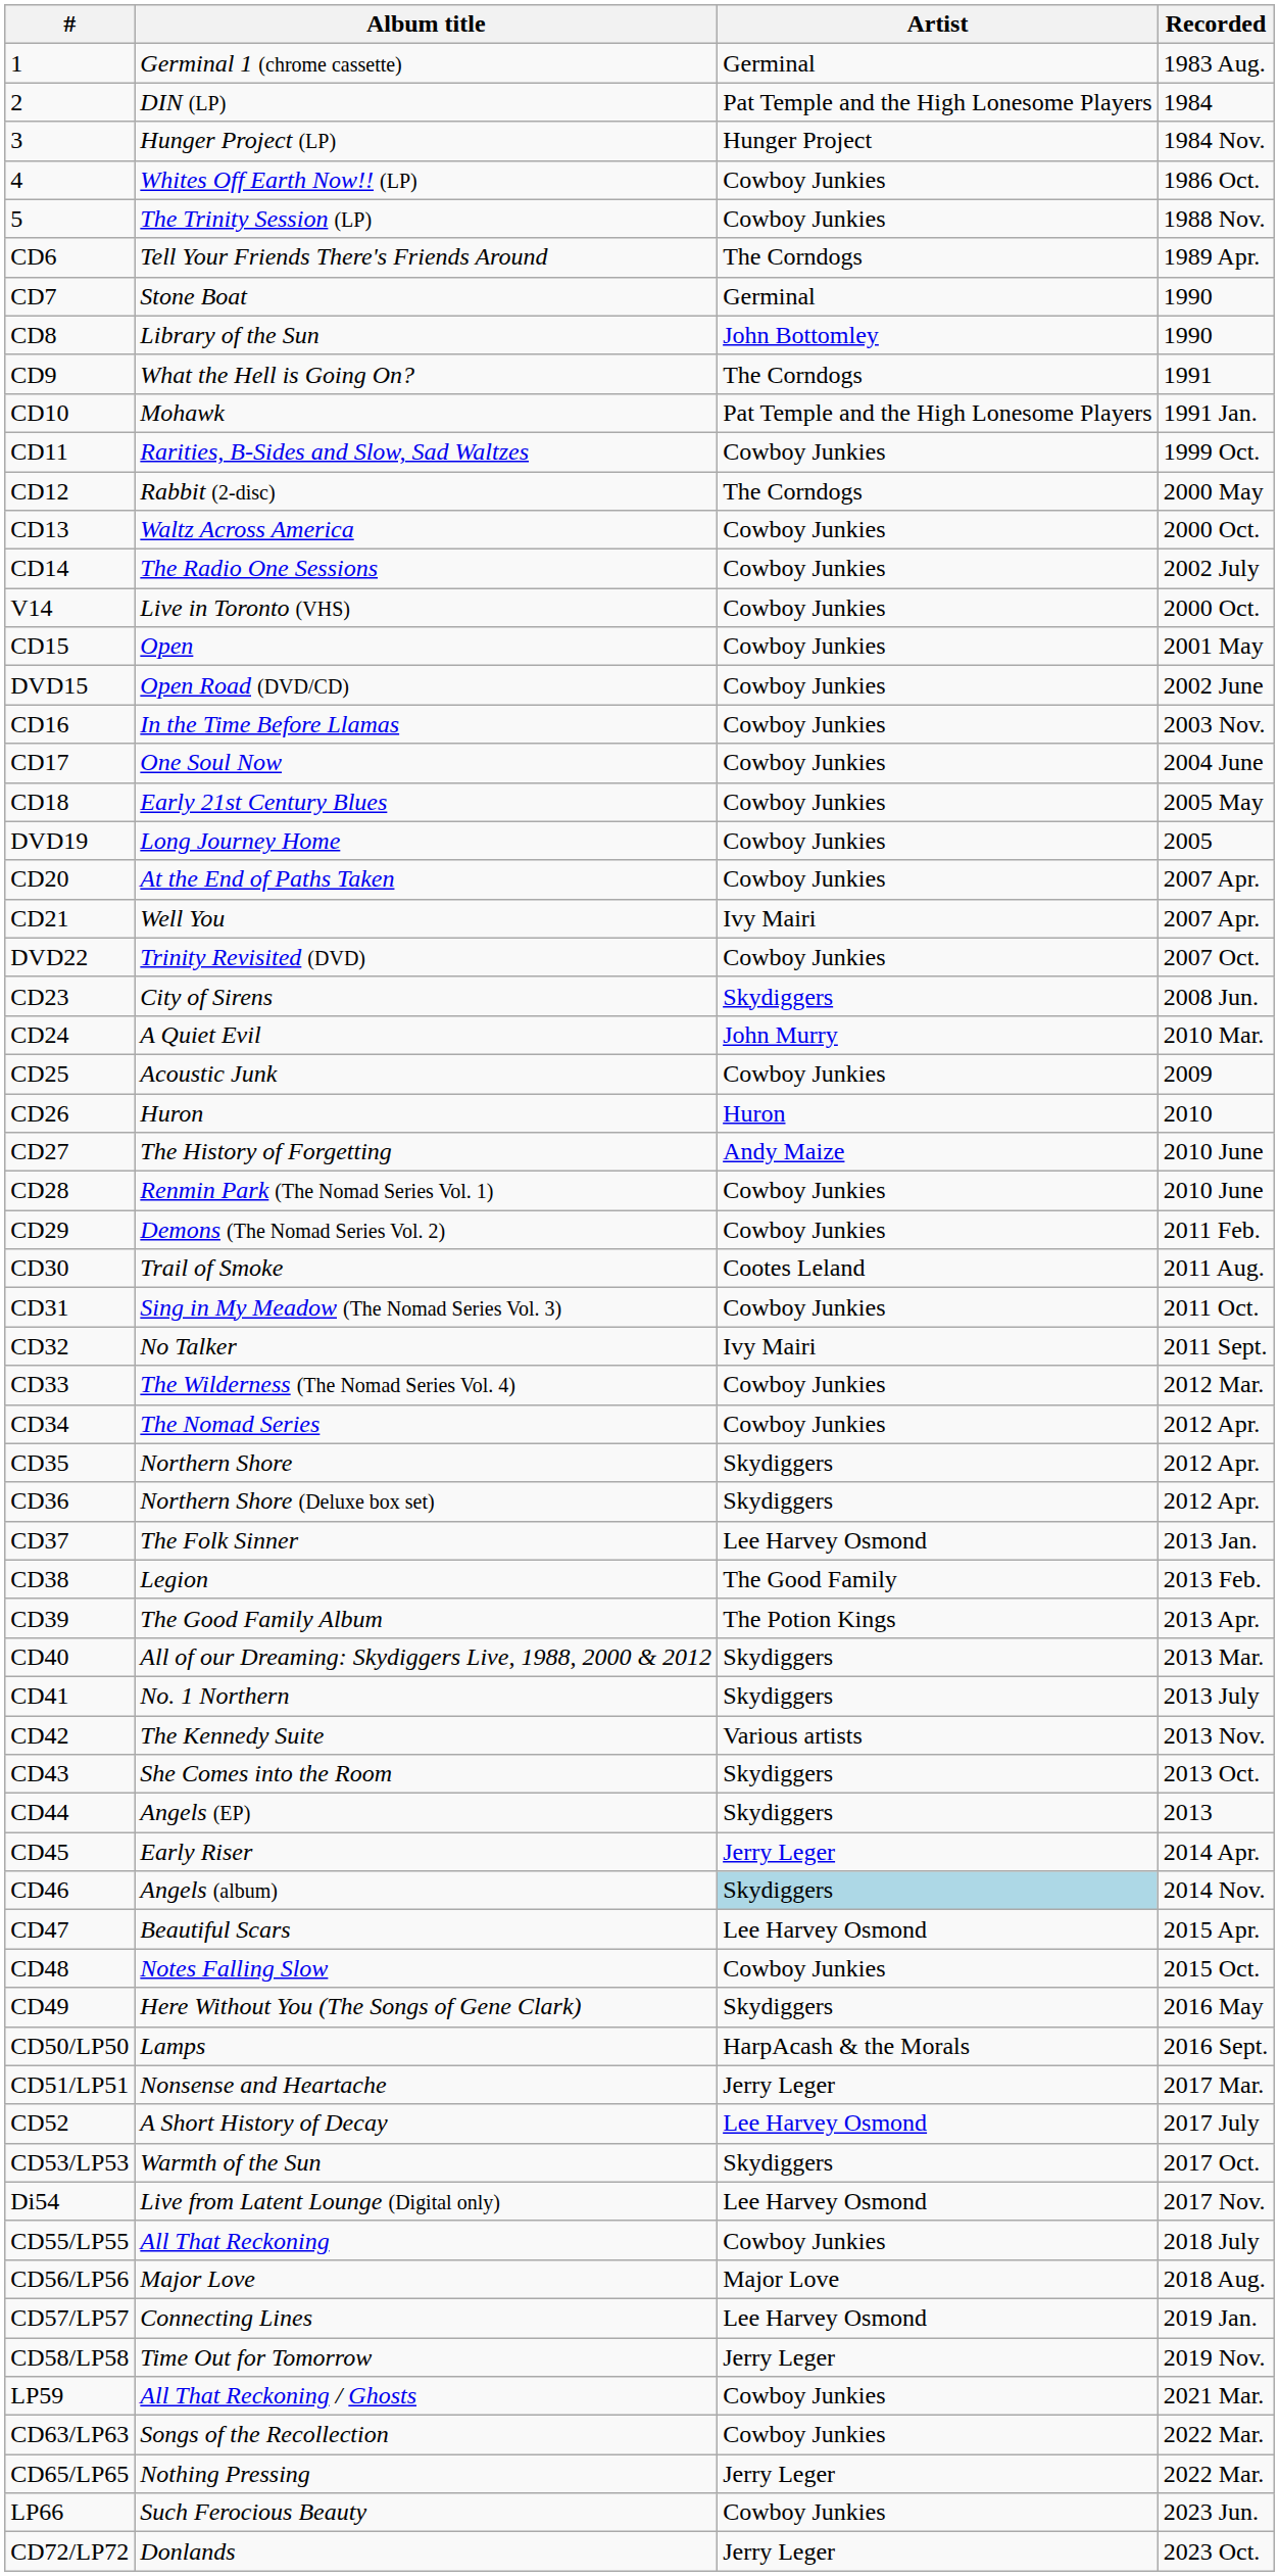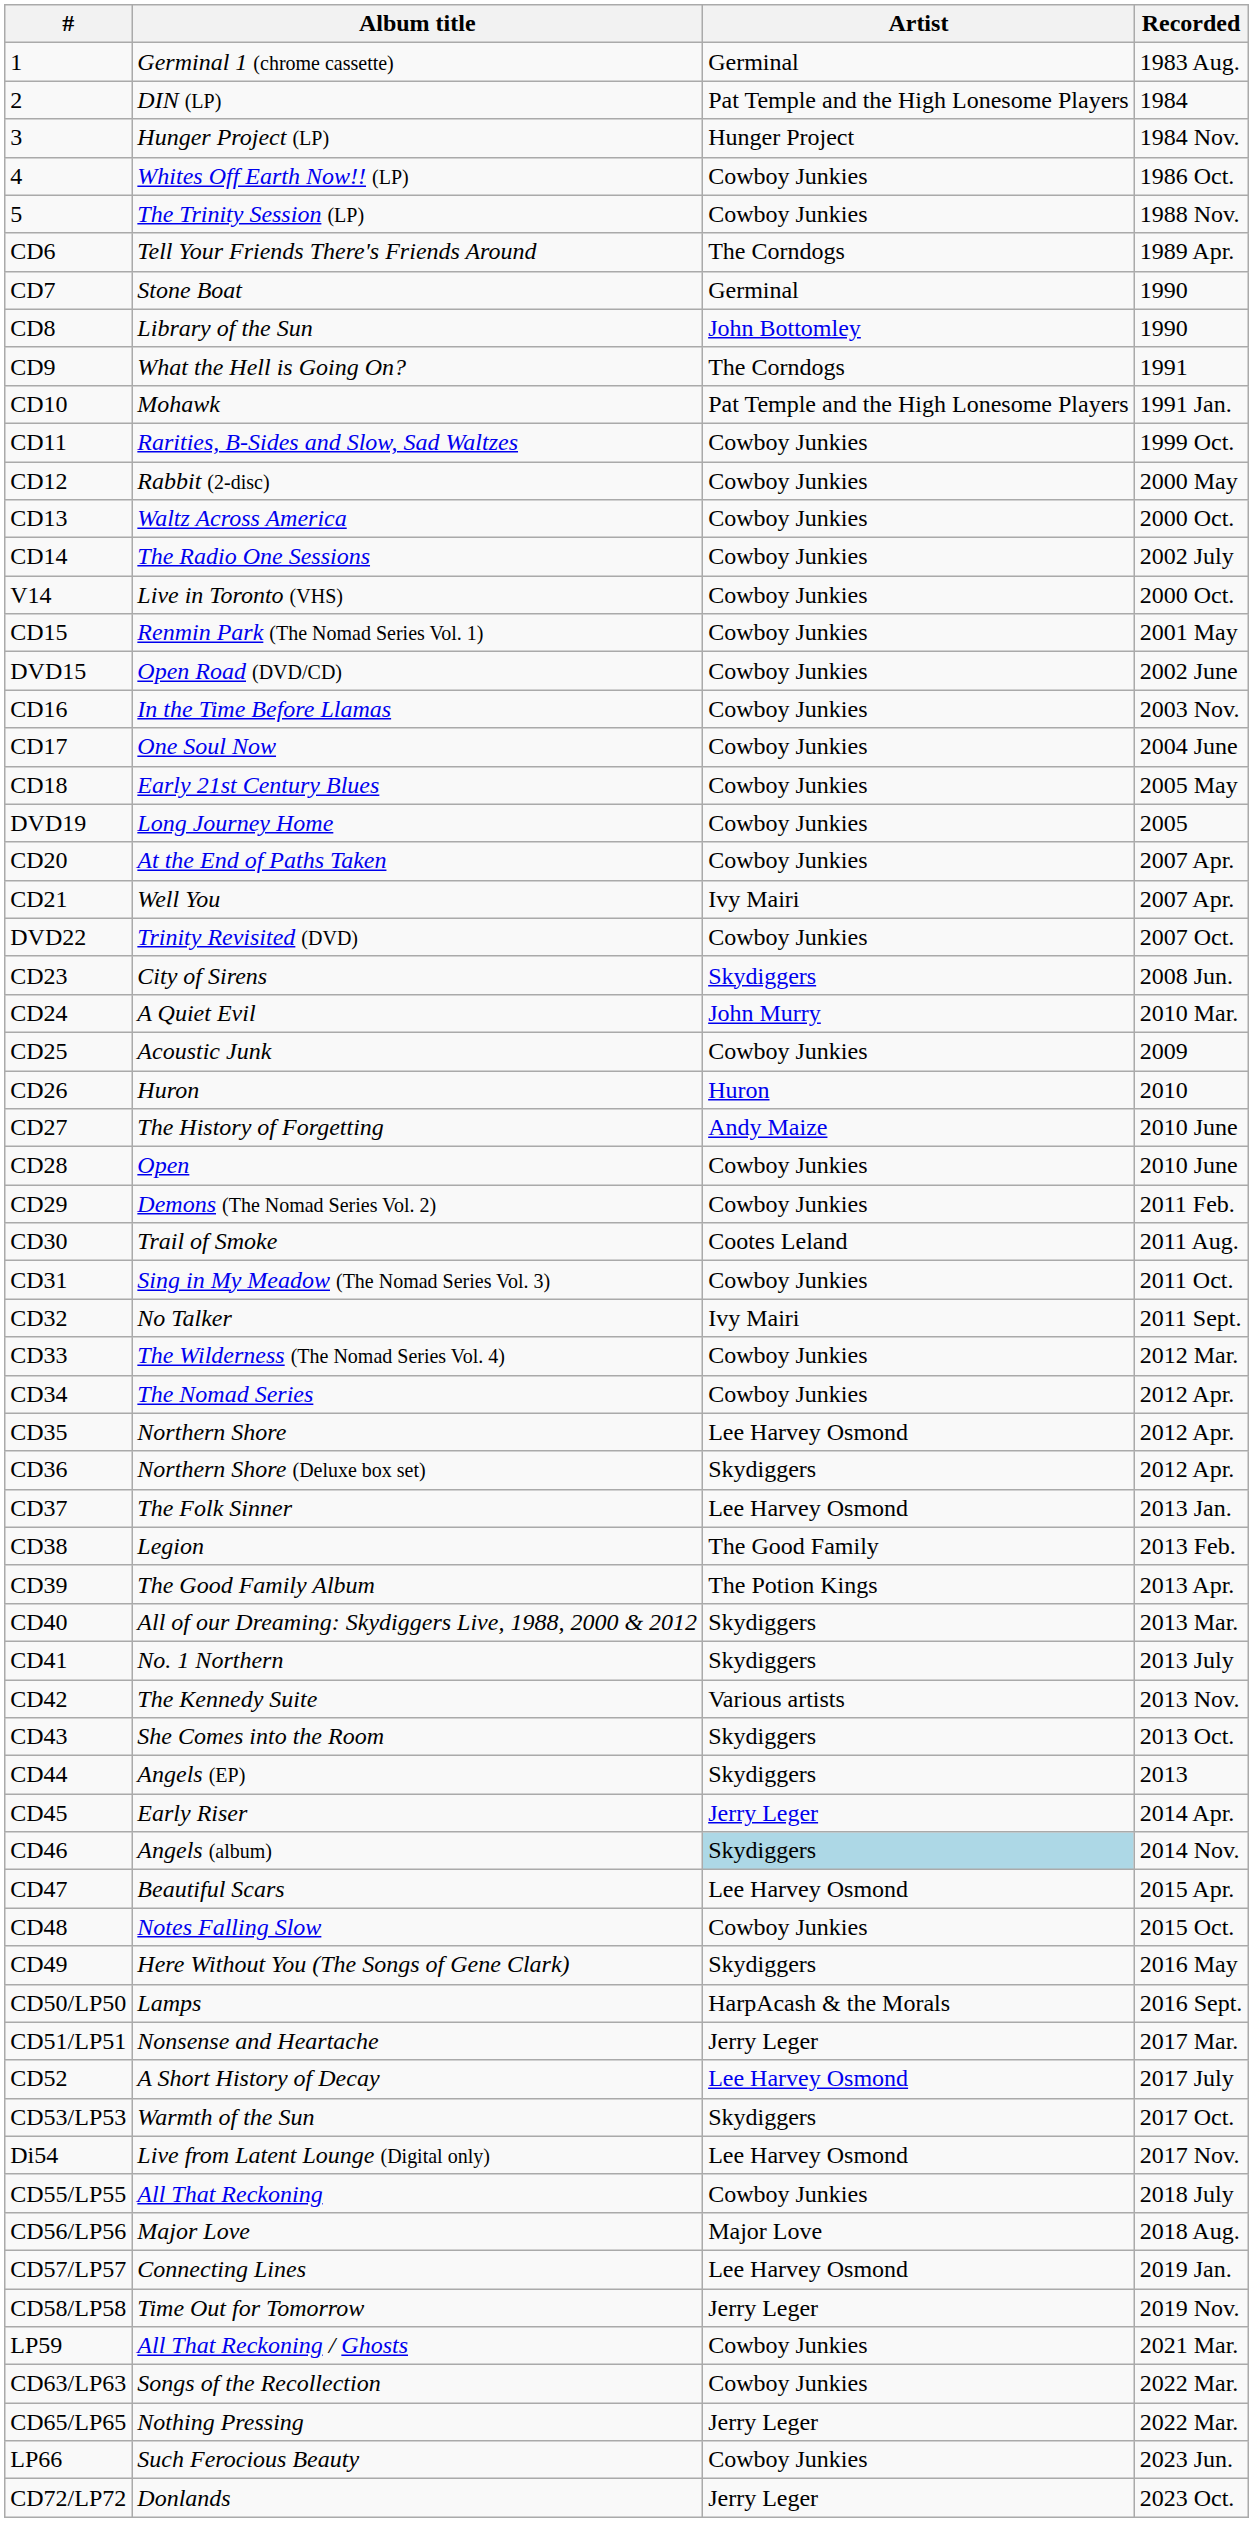 <table class="wikitable sortable">
 <tr>
 <th>#</th>
 <th>Album title</th>
 <th>Artist</th>
 <th>Recorded</th>
 </tr>
 <tr>
 <td>1</td>
 <td><em>Germinal 1</em> <small>(chrome cassette)</small></td>
 <td>Germinal</td>
 <td>1983 Aug.</td>
 </tr>
 <tr>
 <td>2</td>
 <td><em>DIN</em> <small>(LP)</small></td>
 <td>Pat Temple and the High Lonesome Players</td>
 <td>1984</td>
 </tr>
 <tr>
 <td>3</td>
 <td><em>Hunger Project</em> <small>(LP)</small></td>
 <td>Hunger Project</td>
 <td>1984 Nov.</td>
 </tr>
 <tr>
 <td>4</td>
 <td><em><a href='#'>Whites Off Earth Now!!</a></em> <small>(LP)</small></td>
 <td>Cowboy Junkies</td>
 <td>1986 Oct.</td>
 </tr>
 <tr>
 <td>5</td>
 <td><em><a href='#'>The Trinity Session</a></em> <small>(LP)</small></td>
 <td>Cowboy Junkies</td>
 <td>1988 Nov.</td>
 </tr>
 <tr>
 <td>CD6</td>
 <td><em>Tell Your Friends There's Friends Around</em></td>
 <td>The Corndogs</td>
 <td>1989 Apr.</td>
 </tr>
 <tr>
 <td>CD7</td>
 <td><em>Stone Boat</em></td>
 <td>Germinal</td>
 <td>1990</td>
 </tr>
 <tr>
 <td>CD8</td>
 <td><em>Library of the Sun</em></td>
 <td><a href='#'>John Bottomley</a></td>
 <td>1990</td>
 </tr>
 <tr>
 <td>CD9</td>
 <td><em>What the Hell is Going On?</em></td>
 <td>The Corndogs</td>
 <td>1991</td>
 </tr>
 <tr>
 <td>CD10</td>
 <td><em>Mohawk</em></td>
 <td>Pat Temple and the High Lonesome Players</td>
 <td>1991 Jan.</td>
 </tr>
 <tr>
 <td>CD11</td>
 <td><em><a href='#'>Rarities, B-Sides and Slow, Sad Waltzes</a></em></td>
 <td>Cowboy Junkies</td>
 <td>1999 Oct.</td>
 </tr>
 <tr>
 <td>CD12</td>
 <td><em>Rabbit</em> <small>(2-disc)</small></td>
-<td>The Corndogs</td>
+<td>Cowboy Junkies</td>
 <td>2000 May</td>
 </tr>
 <tr>
 <td>CD13</td>
 <td><em><a href='#'>Waltz Across America</a></em></td>
 <td>Cowboy Junkies</td>
 <td>2000 Oct.</td>
 </tr>
 <tr>
 <td>CD14</td>
 <td><em><a href='#'>The Radio One Sessions</a></em></td>
 <td>Cowboy Junkies</td>
 <td>2002 July</td>
 </tr>
 <tr>
 <td>V14</td>
 <td><em>Live in Toronto</em> <small>(VHS)</small></td>
 <td>Cowboy Junkies</td>
 <td>2000 Oct.</td>
 </tr>
 <tr>
 <td>CD15</td>
-<td><em><a href='#'>Open</a></em></td>
+<td><em><a href='#'>Renmin Park</a></em> <small>(The Nomad Series Vol. 1)</small></td>
 <td>Cowboy Junkies</td>
 <td>2001 May</td>
 </tr>
 <tr>
 <td>DVD15</td>
 <td><em><a href='#'>Open Road</a></em> <small>(DVD/CD)</small></td>
 <td>Cowboy Junkies</td>
 <td>2002 June</td>
 </tr>
 <tr>
 <td>CD16</td>
 <td><em><a href='#'>In the Time Before Llamas</a></em></td>
 <td>Cowboy Junkies</td>
 <td>2003 Nov.</td>
 </tr>
 <tr>
 <td>CD17</td>
 <td><em><a href='#'>One Soul Now</a></em></td>
 <td>Cowboy Junkies</td>
 <td>2004 June</td>
 </tr>
 <tr>
 <td>CD18</td>
 <td><em><a href='#'>Early 21st Century Blues</a></em></td>
 <td>Cowboy Junkies</td>
 <td>2005 May</td>
 </tr>
 <tr>
 <td>DVD19</td>
 <td><em><a href='#'>Long Journey Home</a></em></td>
 <td>Cowboy Junkies</td>
 <td>2005</td>
 </tr>
 <tr>
 <td>CD20</td>
 <td><em><a href='#'>At the End of Paths Taken</a></em></td>
 <td>Cowboy Junkies</td>
 <td>2007 Apr.</td>
 </tr>
 <tr>
 <td>CD21</td>
 <td><em>Well You</em></td>
 <td>Ivy Mairi</td>
 <td>2007 Apr.</td>
 </tr>
 <tr>
 <td>DVD22</td>
 <td><em><a href='#'>Trinity Revisited</a></em> <small>(DVD)</small></td>
 <td>Cowboy Junkies</td>
 <td>2007 Oct.</td>
 </tr>
 <tr>
 <td>CD23</td>
 <td><em>City of Sirens</em></td>
 <td><a href='#'>Skydiggers</a></td>
 <td>2008 Jun.</td>
 </tr>
 <tr>
 <td>CD24</td>
 <td><em>A Quiet Evil</em></td>
 <td><a href='#'>John Murry</a></td>
 <td>2010 Mar.</td>
 </tr>
 <tr>
 <td>CD25</td>
 <td><em>Acoustic Junk</em></td>
 <td>Cowboy Junkies</td>
 <td>2009</td>
 </tr>
 <tr>
 <td>CD26</td>
 <td><em>Huron</em></td>
 <td><a href='#'>Huron</a></td>
 <td>2010</td>
 </tr>
 <tr>
 <td>CD27</td>
 <td><em>The History of Forgetting</em></td>
 <td><a href='#'>Andy Maize</a></td>
 <td>2010 June</td>
 </tr>
 <tr>
 <td>CD28</td>
-<td><em><a href='#'>Renmin Park</a></em> <small>(The Nomad Series Vol. 1)</small></td>
+<td><em><a href='#'>Open</a></em></td>
 <td>Cowboy Junkies</td>
 <td>2010 June</td>
 </tr>
 <tr>
 <td>CD29</td>
 <td><em><a href='#'>Demons</a></em> <small>(The Nomad Series Vol. 2)</small></td>
 <td>Cowboy Junkies</td>
 <td>2011 Feb.</td>
 </tr>
 <tr>
 <td>CD30</td>
 <td><em>Trail of Smoke</em></td>
 <td>Cootes Leland</td>
 <td>2011 Aug.</td>
 </tr>
 <tr>
 <td>CD31</td>
 <td><em><a href='#'>Sing in My Meadow</a></em> <small>(The Nomad Series Vol. 3)</small></td>
 <td>Cowboy Junkies</td>
 <td>2011 Oct.</td>
 </tr>
 <tr>
 <td>CD32</td>
 <td><em>No Talker</em></td>
 <td>Ivy Mairi</td>
 <td>2011 Sept.</td>
 </tr>
 <tr>
 <td>CD33</td>
 <td><em><a href='#'>The Wilderness</a></em> <small>(The Nomad Series Vol. 4)</small></td>
 <td>Cowboy Junkies</td>
 <td>2012 Mar.</td>
 </tr>
 <tr>
 <td>CD34</td>
 <td><em><a href='#'>The Nomad Series</a></em></td>
 <td>Cowboy Junkies</td>
 <td>2012 Apr.</td>
 </tr>
 <tr>
 <td>CD35</td>
 <td><em>Northern Shore</em></td>
-<td>Skydiggers</td>
+<td>Lee Harvey Osmond</td>
 <td>2012 Apr.</td>
 </tr>
 <tr>
 <td>CD36</td>
 <td><em>Northern Shore</em> <small>(Deluxe box set)</small></td>
 <td>Skydiggers</td>
 <td>2012 Apr.</td>
 </tr>
 <tr>
 <td>CD37</td>
 <td><em>The Folk Sinner</em></td>
 <td>Lee Harvey Osmond</td>
 <td>2013 Jan.</td>
 </tr>
 <tr>
 <td>CD38</td>
 <td><em>Legion</em></td>
 <td>The Good Family</td>
 <td>2013 Feb.</td>
 </tr>
 <tr>
 <td>CD39</td>
 <td><em>The Good Family Album</em></td>
 <td>The Potion Kings</td>
 <td>2013 Apr.</td>
 </tr>
 <tr>
 <td>CD40</td>
 <td><em>All of our Dreaming: Skydiggers Live, 1988, 2000 & 2012</em></td>
 <td>Skydiggers</td>
 <td>2013 Mar.</td>
 </tr>
 <tr>
 <td>CD41</td>
 <td><em>No. 1 Northern</em></td>
 <td>Skydiggers</td>
 <td>2013 July</td>
 </tr>
 <tr>
 <td>CD42</td>
 <td><em>The Kennedy Suite</em></td>
 <td>Various artists</td>
 <td>2013 Nov.</td>
 </tr>
 <tr>
 <td>CD43</td>
 <td><em>She Comes into the Room</em></td>
 <td>Skydiggers</td>
 <td>2013 Oct.</td>
 </tr>
 <tr>
 <td>CD44</td>
 <td><em>Angels</em> <small>(EP)</small></td>
 <td>Skydiggers</td>
 <td>2013</td>
 </tr>
 <tr>
 <td>CD45</td>
 <td><em>Early Riser</em></td>
 <td><a href='#'>Jerry Leger</a></td>
 <td>2014 Apr.</td>
 </tr>
 <tr>
 <td>CD46</td>
 <td><em>Angels</em> <small>(album)</small></td>
 <td style="background: lightblue;">Skydiggers</td>
 <td>2014 Nov.</td>
 </tr>
 <tr>
 <td>CD47</td>
 <td><em>Beautiful Scars</em></td>
 <td>Lee Harvey Osmond</td>
 <td>2015 Apr.</td>
 </tr>
 <tr>
 <td>CD48</td>
 <td><em><a href='#'>Notes Falling Slow</a></em></td>
 <td>Cowboy Junkies</td>
 <td>2015 Oct.</td>
 </tr>
 <tr>
 <td>CD49</td>
 <td><em>Here Without You (The Songs of Gene Clark)</em></td>
 <td>Skydiggers</td>
 <td>2016 May</td>
 </tr>
 <tr>
 <td>CD50/LP50</td>
 <td><em>Lamps</em></td>
 <td>HarpAcash & the Morals</td>
 <td>2016 Sept.</td>
 </tr>
 <tr>
 <td>CD51/LP51</td>
 <td><em>Nonsense and Heartache</em></td>
 <td>Jerry Leger</td>
 <td>2017 Mar.</td>
 </tr>
 <tr>
 <td>CD52</td>
 <td><em>A Short History of Decay</em></td>
 <td><a href='#'>Lee Harvey Osmond</a></td>
 <td>2017 July</td>
 </tr>
 <tr>
 <td>CD53/LP53</td>
 <td><em>Warmth of the Sun</em></td>
 <td>Skydiggers</td>
 <td>2017 Oct.</td>
 </tr>
 <tr>
 <td>Di54</td>
 <td><em>Live from Latent Lounge</em> <small>(Digital only)</small></td>
 <td>Lee Harvey Osmond</td>
 <td>2017 Nov.</td>
 </tr>
 <tr>
 <td>CD55/LP55</td>
 <td><em><a href='#'>All That Reckoning</a></em></td>
 <td>Cowboy Junkies</td>
 <td>2018 July</td>
 </tr>
 <tr>
 <td>CD56/LP56</td>
 <td><em>Major Love</em></td>
 <td>Major Love</td>
 <td>2018 Aug.</td>
 </tr>
 <tr>
 <td>CD57/LP57</td>
 <td><em>Connecting Lines</em></td>
 <td>Lee Harvey Osmond</td>
 <td>2019 Jan.</td>
 </tr>
 <tr>
 <td>CD58/LP58</td>
 <td><em>Time Out for Tomorrow</em></td>
 <td>Jerry Leger</td>
 <td>2019 Nov.</td>
 </tr>
 <tr>
 <td>LP59</td>
 <td><em><a href='#'>All That Reckoning</a> / <a href='#'>Ghosts</a></em></td>
 <td>Cowboy Junkies</td>
 <td>2021 Mar.</td>
 </tr>
 <tr>
 <td>CD63/LP63</td>
 <td><em>Songs of the Recollection</em></td>
 <td>Cowboy Junkies</td>
 <td>2022 Mar.</td>
 </tr>
 <tr>
 <td>CD65/LP65</td>
 <td><em>Nothing Pressing</em></td>
 <td>Jerry Leger</td>
 <td>2022 Mar.</td>
 </tr>
 <tr>
 <td>LP66</td>
 <td><em>Such Ferocious Beauty</em></td>
 <td>Cowboy Junkies</td>
 <td>2023 Jun.</td>
 </tr>
 <tr>
 <td>CD72/LP72</td>
 <td><em>Donlands</em></td>
 <td>Jerry Leger</td>
 <td>2023 Oct.</td>
 </tr>
 </table>
